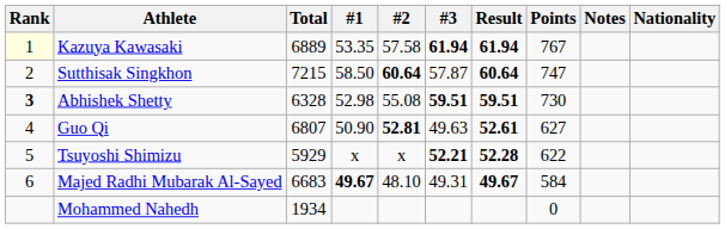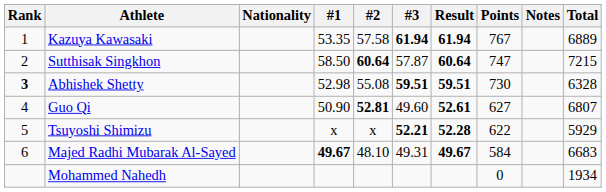 <table class="wikitable sortable" style="text-align:center">
 <tr>
 <th>Rank</th>
 <th>Athlete</th>
-<th>Total</th>
+<th>Nationality</th>
 <th>#1</th>
 <th>#2</th>
 <th>#3</th>
 <th>Result</th>
 <th>Points</th>
 <th>Notes</th>
-<th>Nationality</th>
+<th>Total</th>
 </tr>
 <tr>
-<td style="background: lightyellow;">1</td>
+<td>1</td>
 <td align=left><a href='#'>Kazuya Kawasaki</a></td>
-<td>6889</td>
+<td align=left></td>
 <td>53.35</td>
 <td>57.58</td>
 <td><strong>61.94</strong></td>
 <td><strong>61.94</strong></td>
 <td>767</td>
 <td></td>
-<td align=left></td>
+<td>6889</td>
 </tr>
 <tr>
 <td>2</td>
 <td align=left><a href='#'>Sutthisak Singkhon</a></td>
-<td>7215</td>
+<td align=left></td>
 <td>58.50</td>
 <td><strong>60.64</strong></td>
 <td>57.87</td>
 <td><strong>60.64</strong></td>
 <td>747</td>
 <td></td>
-<td align=left></td>
+<td>7215</td>
 </tr>
 <tr>
 <td><strong>3</strong></td>
 <td align=left><a href='#'>Abhishek Shetty</a></td>
-<td>6328</td>
+<td align=left></td>
 <td>52.98</td>
 <td>55.08</td>
 <td><strong>59.51</strong></td>
 <td><strong>59.51</strong></td>
 <td>730</td>
 <td></td>
-<td align=left></td>
+<td>6328</td>
 </tr>
 <tr>
 <td>4</td>
 <td align=left><a href='#'>Guo Qi</a></td>
-<td>6807</td>
+<td align=left></td>
 <td>50.90</td>
 <td><strong>52.81</strong></td>
-<td>49.63</td>
+<td>49.60</td>
 <td><strong>52.61</strong></td>
 <td>627</td>
 <td></td>
-<td align=left></td>
+<td>6807</td>
 </tr>
 <tr>
 <td>5</td>
 <td align=left><a href='#'>Tsuyoshi Shimizu</a></td>
-<td>5929</td>
+<td align=left></td>
 <td>x</td>
 <td>x</td>
 <td><strong>52.21</strong></td>
 <td><strong>52.28</strong></td>
 <td>622</td>
 <td></td>
-<td align=left></td>
+<td>5929</td>
 </tr>
 <tr>
 <td>6</td>
 <td align=left><a href='#'>Majed Radhi Mubarak Al-Sayed</a></td>
-<td>6683</td>
+<td align=left></td>
 <td><strong>49.67</strong></td>
 <td>48.10</td>
 <td>49.31</td>
 <td><strong>49.67</strong></td>
 <td>584</td>
 <td></td>
-<td align=left></td>
+<td>6683</td>
 </tr>
 <tr>
 <td></td>
 <td align=left><a href='#'>Mohammed Nahedh</a></td>
-<td>1934</td>
+<td align=left></td>
 <td></td>
 <td></td>
 <td></td>
 <td><strong></strong></td>
 <td>0</td>
 <td></td>
-<td align=left></td>
+<td>1934</td>
 </tr>
 </table>
